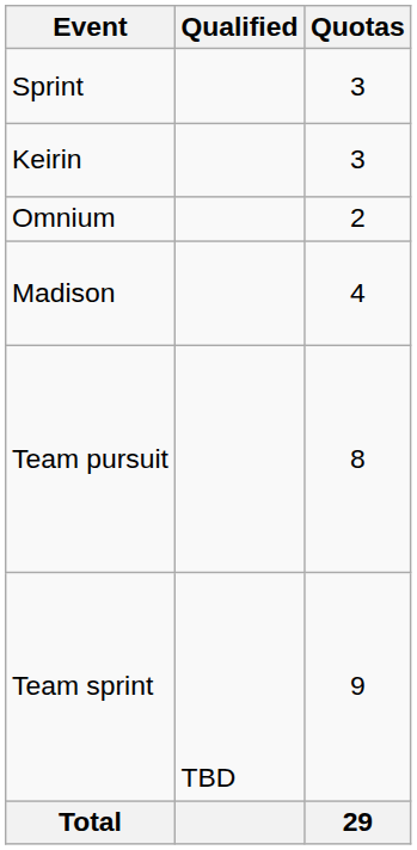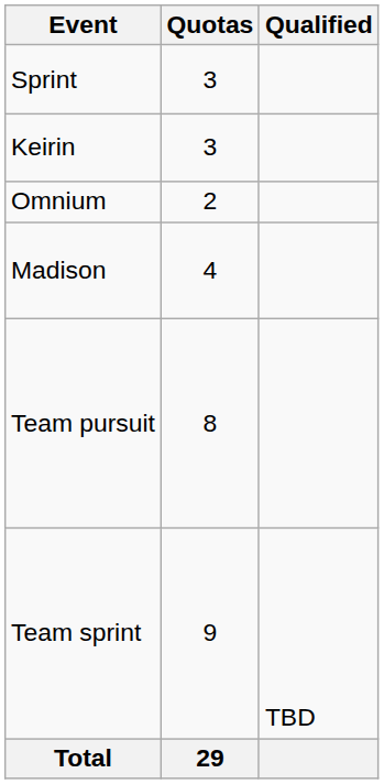 <table class="wikitable">
 <tr>
 <th>Event</th>
+<th>Quotas</th>
 <th>Qualified</th>
-<th>Quotas</th>
 </tr>
 <tr>
 <td>Sprint</td>
+<td style="text-align:center;">3</td>
 <td><br><br></td>
-<td style="text-align:center;">3</td>
 </tr>
 <tr>
 <td>Keirin</td>
+<td style="text-align:center;">3</td>
 <td><br><br></td>
-<td style="text-align:center;">3</td>
 </tr>
 <tr>
 <td>Omnium</td>
+<td style="text-align:center;">2</td>
 <td><br></td>
-<td style="text-align:center;">2</td>
 </tr>
 <tr>
 <td>Madison</td>
+<td style="text-align:center;">4</td>
 <td><br><br><br></td>
-<td style="text-align:center;">4</td>
 </tr>
 <tr>
 <td>Team pursuit</td>
+<td style="text-align:center;">8</td>
 <td><br><br><br><br><br><br><br></td>
-<td style="text-align:center;">8</td>
 </tr>
 <tr>
 <td>Team sprint</td>
+<td style="text-align:center;">9</td>
 <td><br><br><br><br><br><br>TBD</td>
-<td style="text-align:center;">9</td>
 </tr>
 <tr>
 <th>Total</th>
+<th>29</th>
 <th></th>
-<th>29</th>
 </tr>
 </table>
